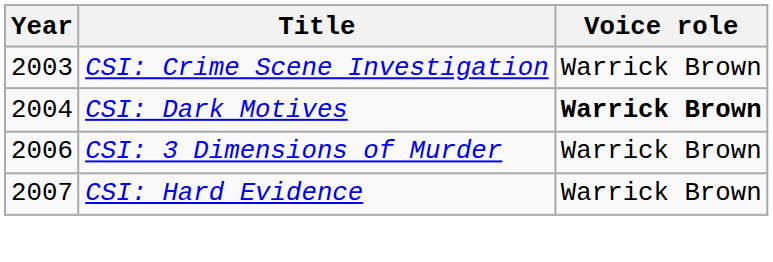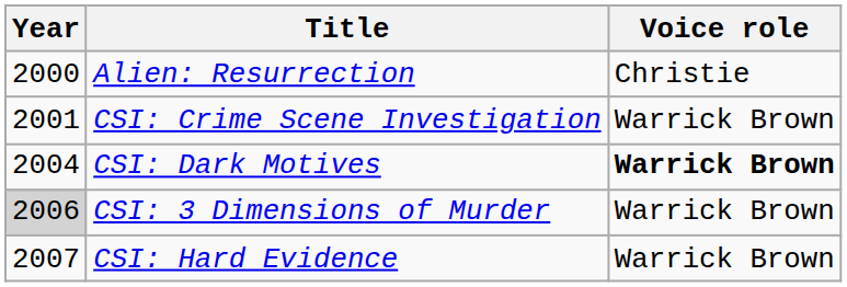 <table class="wikitable sortable">
 <tr>
 <th>Year</th>
 <th>Title</th>
 <th>Voice role</th>
 </tr>
 <tr>
-<td>2003</td>
+<td>2000</td>
+<td><em><a href='#'>Alien: Resurrection</a></em></td>
+<td>Christie</td>
+</tr>
+<tr>
+<td>2001</td>
 <td><em><a href='#'>CSI: Crime Scene Investigation</a></em></td>
 <td>Warrick Brown</td>
 </tr>
 <tr>
 <td>2004</td>
 <td><em><a href='#'>CSI: Dark Motives</a></em></td>
 <td><strong>Warrick Brown</strong></td>
 </tr>
 <tr>
-<td>2006</td>
+<td style="background: lightgrey;">2006</td>
 <td><em><a href='#'>CSI: 3 Dimensions of Murder</a></em></td>
 <td>Warrick Brown</td>
 </tr>
 <tr>
 <td>2007</td>
 <td><em><a href='#'>CSI: Hard Evidence</a></em></td>
 <td>Warrick Brown</td>
 </tr>
 </table>
